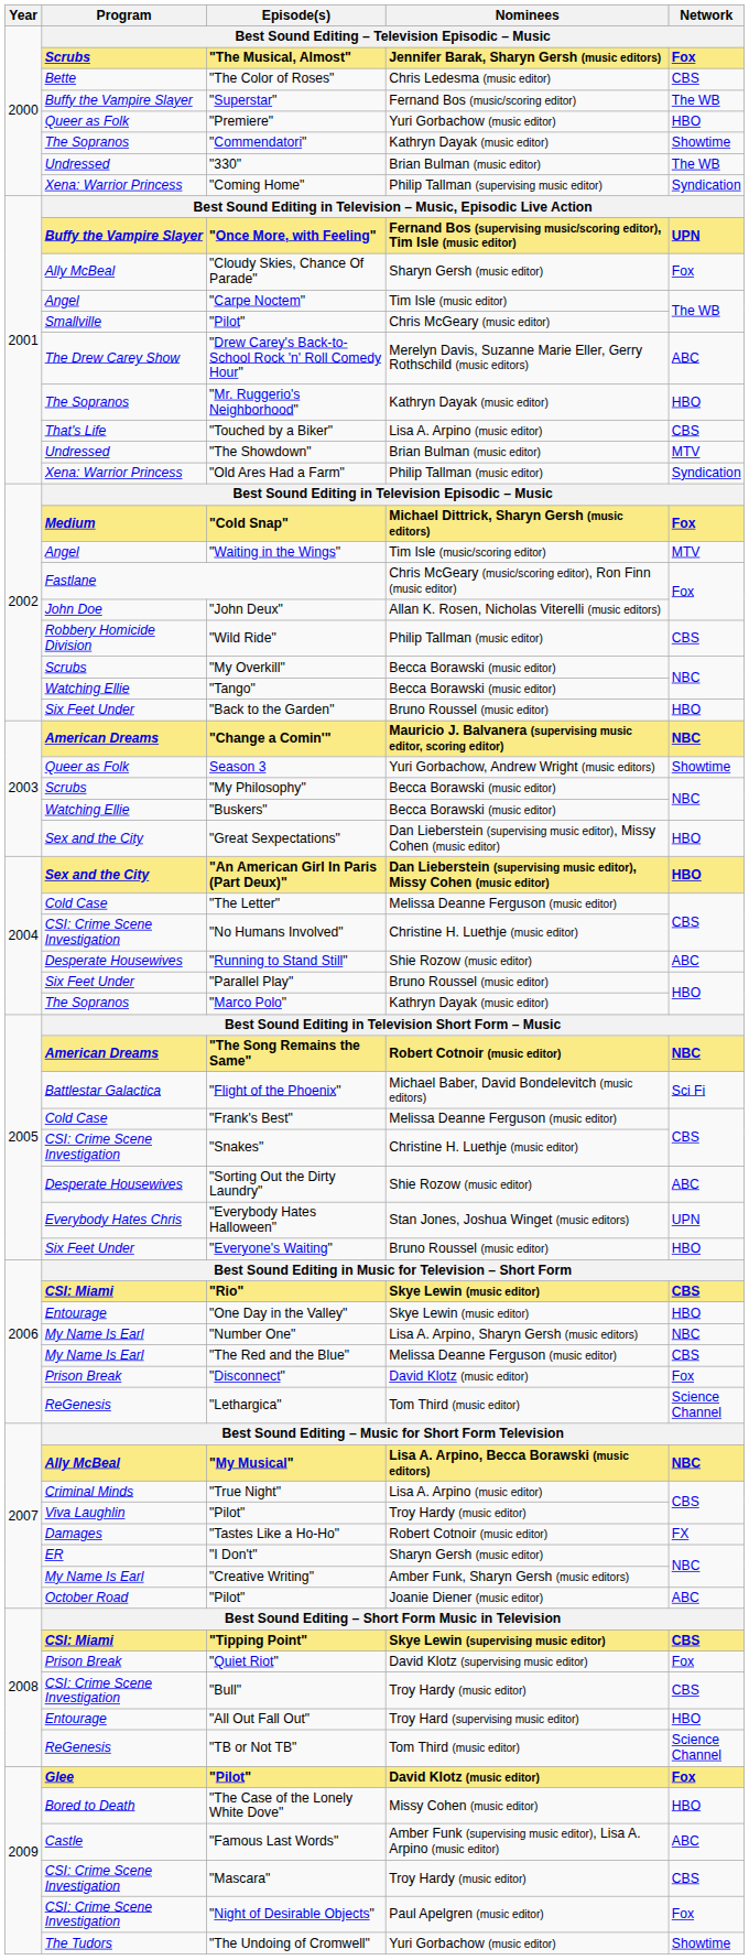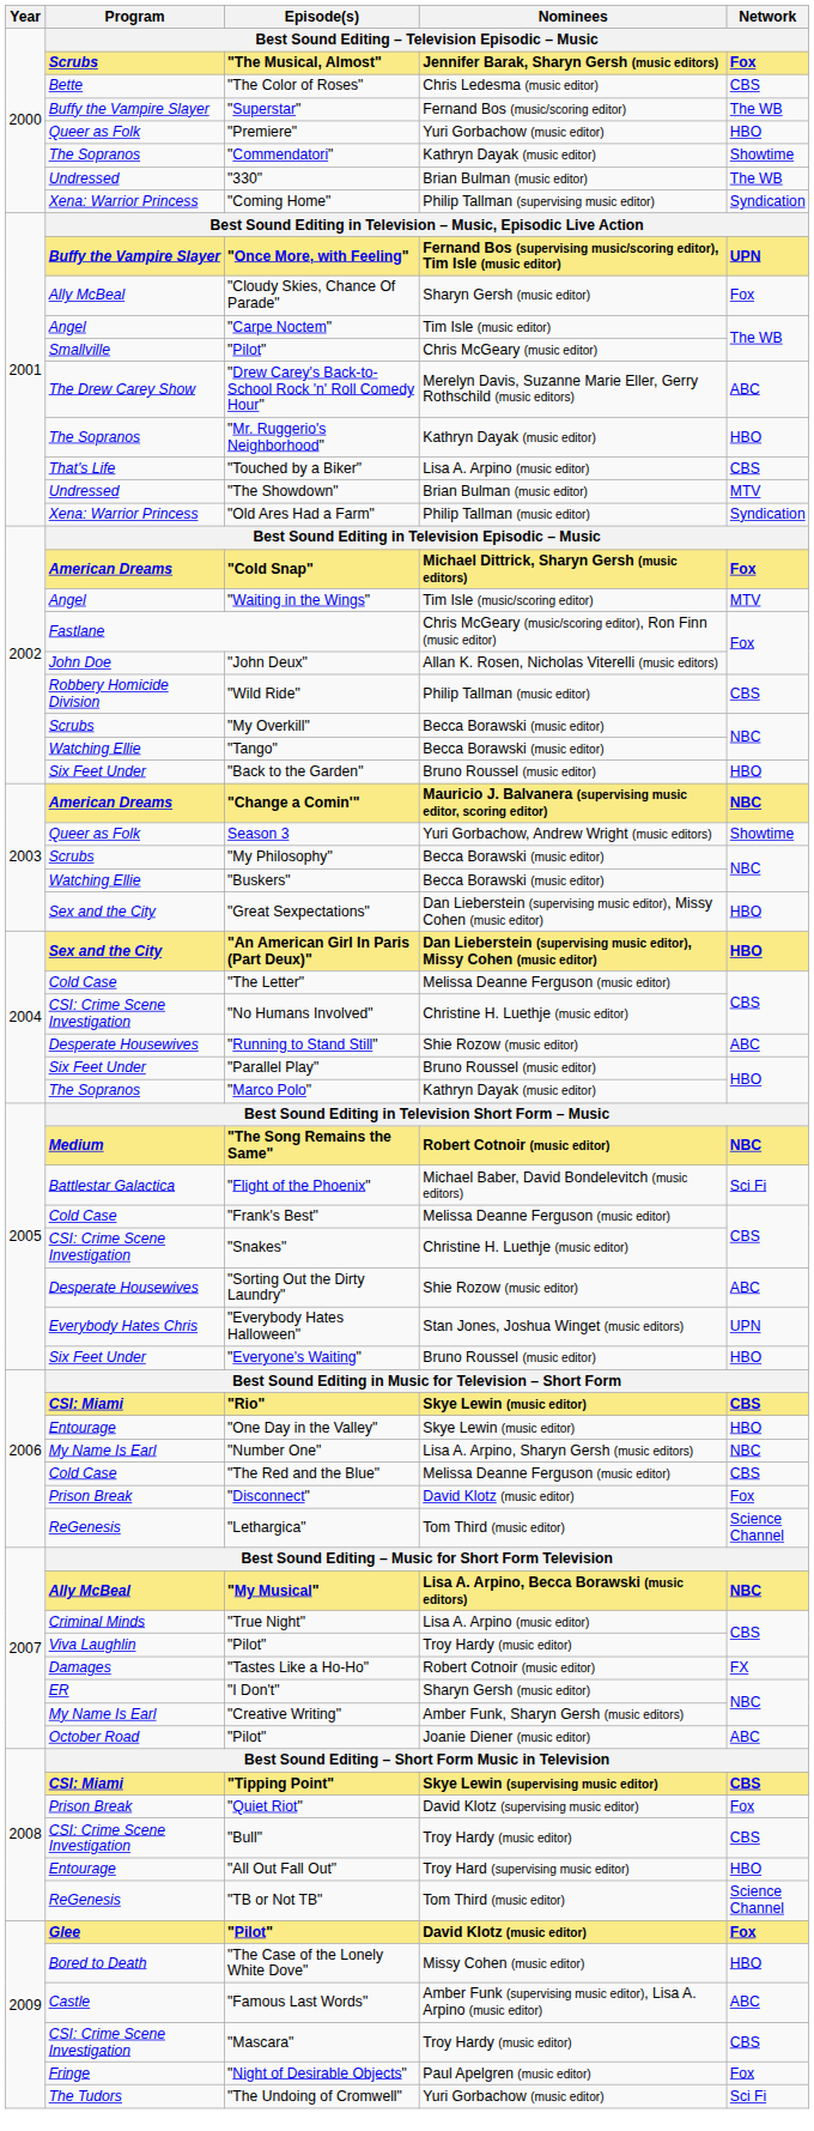 <table class="wikitable" style="width:100%">
 <tr bgcolor="#bebebe">
 <th width="5%">Year</th>
 <th width="23%">Program</th>
 <th width="25%">Episode(s)</th>
 <th width="40%">Nominees</th>
 <th width="7%">Network</th>
 </tr>
 <tr>
 <td rowspan="8" style="text-align:center;">2000<br></td>
 <th colspan="4">Best Sound Editing – Television Episodic – Music</th>
 </tr>
 <tr style="background:#FAEB86;"|>
 <td><strong><em><a href='#'>Scrubs</a></em></strong></td>
 <td><strong>"The Musical, Almost"</strong></td>
 <td><strong>Jennifer Barak, Sharyn Gersh <small>(music editors)</small></strong></td>
 <td><strong><a href='#'>Fox</a></strong></td>
 </tr>
 <tr>
 <td><em><a href='#'>Bette</a></em></td>
 <td>"The Color of Roses"</td>
 <td>Chris Ledesma <small>(music editor)</small></td>
 <td><a href='#'>CBS</a></td>
 </tr>
 <tr>
 <td><em><a href='#'>Buffy the Vampire Slayer</a></em></td>
 <td>"<a href='#'>Superstar</a>"</td>
 <td>Fernand Bos <small>(music/scoring editor)</small></td>
 <td><a href='#'>The WB</a></td>
 </tr>
 <tr>
 <td><em><a href='#'>Queer as Folk</a></em></td>
 <td>"Premiere"</td>
 <td>Yuri Gorbachow <small>(music editor)</small></td>
 <td><a href='#'>HBO</a></td>
 </tr>
 <tr>
 <td><em><a href='#'>The Sopranos</a></em></td>
 <td>"<a href='#'>Commendatori</a>"</td>
 <td>Kathryn Dayak <small>(music editor)</small></td>
 <td><a href='#'>Showtime</a></td>
 </tr>
 <tr>
 <td><em><a href='#'>Undressed</a></em></td>
 <td>"330"</td>
 <td>Brian Bulman <small>(music editor)</small></td>
 <td><a href='#'>The WB</a></td>
 </tr>
 <tr>
 <td><em><a href='#'>Xena: Warrior Princess</a></em></td>
 <td>"Coming Home"</td>
 <td>Philip Tallman <small>(supervising music editor)</small></td>
 <td><a href='#'>Syndication</a></td>
 </tr>
 <tr>
 <td rowspan="10" style="text-align:center;">2001<br></td>
 <th colspan="4">Best Sound Editing in Television – Music, Episodic Live Action</th>
 </tr>
 <tr style="background:#FAEB86;"|>
 <td><strong><em><a href='#'>Buffy the Vampire Slayer</a></em></strong></td>
 <td><strong>"<a href='#'>Once More, with Feeling</a>"</strong></td>
 <td><strong>Fernand Bos <small>(supervising music/scoring editor)</small>, Tim Isle <small>(music editor)</small></strong></td>
 <td><strong><a href='#'>UPN</a></strong></td>
 </tr>
 <tr>
 <td><em><a href='#'>Ally McBeal</a></em></td>
 <td>"Cloudy Skies, Chance Of Parade"</td>
 <td>Sharyn Gersh <small>(music editor)</small></td>
 <td><a href='#'>Fox</a></td>
 </tr>
 <tr>
 <td><em><a href='#'>Angel</a></em></td>
 <td>"<a href='#'>Carpe Noctem</a>"</td>
 <td>Tim Isle <small>(music editor)</small></td>
 <td rowspan="2"><a href='#'>The WB</a></td>
 </tr>
 <tr>
 <td><em><a href='#'>Smallville</a></em></td>
 <td>"<a href='#'>Pilot</a>"</td>
 <td>Chris McGeary <small>(music editor)</small></td>
 </tr>
 <tr>
 <td><em><a href='#'>The Drew Carey Show</a></em></td>
 <td>"<a href='#'>Drew Carey's Back-to-School Rock 'n' Roll Comedy Hour</a>"</td>
 <td>Merelyn Davis, Suzanne Marie Eller, Gerry Rothschild <small>(music editors)</small></td>
 <td><a href='#'>ABC</a></td>
 </tr>
 <tr>
 <td><em><a href='#'>The Sopranos</a></em></td>
 <td>"<a href='#'>Mr. Ruggerio's Neighborhood</a>"</td>
 <td>Kathryn Dayak <small>(music editor)</small></td>
 <td><a href='#'>HBO</a></td>
 </tr>
 <tr>
 <td><em><a href='#'>That's Life</a></em></td>
 <td>"Touched by a Biker"</td>
 <td>Lisa A. Arpino <small>(music editor)</small></td>
 <td><a href='#'>CBS</a></td>
 </tr>
 <tr>
 <td><em><a href='#'>Undressed</a></em></td>
 <td>"The Showdown"</td>
 <td>Brian Bulman <small>(music editor)</small></td>
 <td><a href='#'>MTV</a></td>
 </tr>
 <tr>
 <td><em><a href='#'>Xena: Warrior Princess</a></em></td>
 <td>"Old Ares Had a Farm"</td>
 <td>Philip Tallman <small>(music editor)</small></td>
 <td><a href='#'>Syndication</a></td>
 </tr>
 <tr>
 <td rowspan="9" style="text-align:center;">2002<br></td>
 <th colspan="4">Best Sound Editing in Television Episodic – Music</th>
 </tr>
 <tr style="background:#FAEB86;"|>
-<td><strong><em><a href='#'>Medium</a></em></strong></td>
+<td><strong><em><a href='#'>American Dreams</a></em></strong></td>
 <td><strong>"Cold Snap"</strong></td>
 <td><strong>Michael Dittrick, Sharyn Gersh <small>(music editors)</small></strong></td>
 <td><strong><a href='#'>Fox</a></strong></td>
 </tr>
 <tr>
 <td><em><a href='#'>Angel</a></em></td>
 <td>"<a href='#'>Waiting in the Wings</a>"</td>
 <td>Tim Isle <small>(music/scoring editor)</small></td>
 <td><a href='#'>MTV</a></td>
 </tr>
 <tr>
 <td colspan="2"><em><a href='#'>Fastlane</a></em></td>
 <td>Chris McGeary <small>(music/scoring editor)</small>, Ron Finn <small>(music editor)</small></td>
 <td rowspan="2"><a href='#'>Fox</a></td>
 </tr>
 <tr>
 <td><em><a href='#'>John Doe</a></em></td>
 <td>"John Deux"</td>
 <td>Allan K. Rosen, Nicholas Viterelli <small>(music editors)</small></td>
 </tr>
 <tr>
 <td><em><a href='#'>Robbery Homicide Division</a></em></td>
 <td>"Wild Ride"</td>
 <td>Philip Tallman <small>(music editor)</small></td>
 <td><a href='#'>CBS</a></td>
 </tr>
 <tr>
 <td><em><a href='#'>Scrubs</a></em></td>
 <td>"My Overkill"</td>
 <td>Becca Borawski <small>(music editor)</small></td>
 <td rowspan="2"><a href='#'>NBC</a></td>
 </tr>
 <tr>
 <td><em><a href='#'>Watching Ellie</a></em></td>
 <td>"Tango"</td>
 <td>Becca Borawski <small>(music editor)</small></td>
 </tr>
 <tr>
 <td><em><a href='#'>Six Feet Under</a></em></td>
 <td>"Back to the Garden"</td>
 <td>Bruno Roussel <small>(music editor)</small></td>
 <td><a href='#'>HBO</a></td>
 </tr>
 <tr>
 <td rowspan=5 style="text-align:center">2003<br></td>
 <td style="background:#FAEB86;"><strong><em><a href='#'>American Dreams</a></em></strong></td>
 <td style="background:#FAEB86;"><strong>"Change a Comin'"</strong></td>
 <td style="background:#FAEB86;"><strong>Mauricio J. Balvanera <small>(supervising music editor, scoring editor)</small></strong></td>
 <td style="background:#FAEB86;"><strong><a href='#'>NBC</a></strong></td>
 </tr>
 <tr>
 <td><em><a href='#'>Queer as Folk</a></em></td>
 <td><a href='#'>Season 3</a></td>
 <td>Yuri Gorbachow, Andrew Wright <small>(music editors)</small></td>
 <td><a href='#'>Showtime</a></td>
 </tr>
 <tr>
 <td><em><a href='#'>Scrubs</a></em></td>
 <td>"My Philosophy"</td>
 <td>Becca Borawski <small>(music editor)</small></td>
 <td rowspan="2"><a href='#'>NBC</a></td>
 </tr>
 <tr>
 <td><em><a href='#'>Watching Ellie</a></em></td>
 <td>"Buskers"</td>
 <td>Becca Borawski <small>(music editor)</small></td>
 </tr>
 <tr>
 <td><em><a href='#'>Sex and the City</a></em></td>
 <td>"Great Sexpectations"</td>
 <td>Dan Lieberstein <small>(supervising music editor)</small>, Missy Cohen <small>(music editor)</small></td>
 <td><a href='#'>HBO</a></td>
 </tr>
 <tr>
 <td rowspan=6 style="text-align:center">2004<br></td>
 <td style="background:#FAEB86;"><strong><em><a href='#'>Sex and the City</a></em></strong></td>
 <td style="background:#FAEB86;"><strong>"An American Girl In Paris (Part Deux)"</strong></td>
 <td style="background:#FAEB86;"><strong>Dan Lieberstein <small>(supervising music editor)</small>, Missy Cohen <small>(music editor)</small></strong></td>
 <td style="background:#FAEB86;"><strong><a href='#'>HBO</a></strong></td>
 </tr>
 <tr>
 <td><em><a href='#'>Cold Case</a></em></td>
 <td>"The Letter"</td>
 <td>Melissa Deanne Ferguson <small>(music editor)</small></td>
 <td rowspan="2"><a href='#'>CBS</a></td>
 </tr>
 <tr>
 <td><em><a href='#'>CSI: Crime Scene Investigation</a></em></td>
 <td>"No Humans Involved"</td>
 <td>Christine H. Luethje <small>(music editor)</small></td>
 </tr>
 <tr>
 <td><em><a href='#'>Desperate Housewives</a></em></td>
 <td>"<a href='#'>Running to Stand Still</a>"</td>
 <td>Shie Rozow <small>(music editor)</small></td>
 <td><a href='#'>ABC</a></td>
 </tr>
 <tr>
 <td><em><a href='#'>Six Feet Under</a></em></td>
 <td>"Parallel Play"</td>
 <td>Bruno Roussel <small>(music editor)</small></td>
 <td rowspan="2"><a href='#'>HBO</a></td>
 </tr>
 <tr>
 <td><em><a href='#'>The Sopranos</a></em></td>
 <td>"<a href='#'>Marco Polo</a>"</td>
 <td>Kathryn Dayak <small>(music editor)</small></td>
 </tr>
 <tr>
 <td rowspan=8 style="text-align:center">2005<br></td>
 <th colspan="4">Best Sound Editing in Television Short Form – Music</th>
 </tr>
 <tr style="background:#FAEB86;"|>
-<td><strong><em><a href='#'>American Dreams</a></em></strong></td>
+<td><strong><em><a href='#'>Medium</a></em></strong></td>
 <td><strong>"The Song Remains the Same"</strong></td>
 <td><strong>Robert Cotnoir <small>(music editor)</small></strong></td>
 <td><strong><a href='#'>NBC</a></strong></td>
 </tr>
 <tr>
 <td><em><a href='#'>Battlestar Galactica</a></em></td>
 <td>"<a href='#'>Flight of the Phoenix</a>"</td>
 <td>Michael Baber, David Bondelevitch <small>(music editors)</small></td>
 <td><a href='#'>Sci Fi</a></td>
 </tr>
 <tr>
 <td><em><a href='#'>Cold Case</a></em></td>
 <td>"Frank's Best"</td>
 <td>Melissa Deanne Ferguson <small>(music editor)</small></td>
 <td rowspan="2"><a href='#'>CBS</a></td>
 </tr>
 <tr>
 <td><em><a href='#'>CSI: Crime Scene Investigation</a></em></td>
 <td>"Snakes"</td>
 <td>Christine H. Luethje <small>(music editor)</small></td>
 </tr>
 <tr>
 <td><em><a href='#'>Desperate Housewives</a></em></td>
 <td>"Sorting Out the Dirty Laundry"</td>
 <td>Shie Rozow <small>(music editor)</small></td>
 <td><a href='#'>ABC</a></td>
 </tr>
 <tr>
 <td><em><a href='#'>Everybody Hates Chris</a></em></td>
 <td>"Everybody Hates Halloween"</td>
 <td>Stan Jones, Joshua Winget <small>(music editors)</small></td>
 <td><a href='#'>UPN</a></td>
 </tr>
 <tr>
 <td><em><a href='#'>Six Feet Under</a></em></td>
 <td>"<a href='#'>Everyone's Waiting</a>"</td>
 <td>Bruno Roussel <small>(music editor)</small></td>
 <td><a href='#'>HBO</a></td>
 </tr>
 <tr>
 <td rowspan="7" style="text-align:center;">2006<br><br></td>
 <th colspan="4">Best Sound Editing in Music for Television – Short Form</th>
 </tr>
 <tr style="background:#FAEB86;"|>
 <td><strong><em><a href='#'>CSI: Miami</a></em></strong></td>
 <td><strong>"Rio"</strong></td>
 <td><strong>Skye Lewin <small>(music editor)</small></strong></td>
 <td><strong><a href='#'>CBS</a></strong></td>
 </tr>
 <tr>
 <td><em><a href='#'>Entourage</a></em></td>
 <td>"One Day in the Valley"</td>
 <td>Skye Lewin <small>(music editor)</small></td>
 <td><a href='#'>HBO</a></td>
 </tr>
 <tr>
 <td><em><a href='#'>My Name Is Earl</a></em></td>
 <td>"Number One"</td>
 <td>Lisa A. Arpino, Sharyn Gersh <small>(music editors)</small></td>
 <td><a href='#'>NBC</a></td>
 </tr>
 <tr>
-<td><em><a href='#'>My Name Is Earl</a></em></td>
+<td><em><a href='#'>Cold Case</a></em></td>
 <td>"The Red and the Blue"</td>
 <td>Melissa Deanne Ferguson <small>(music editor)</small></td>
 <td><a href='#'>CBS</a></td>
 </tr>
 <tr>
 <td><em><a href='#'>Prison Break</a></em></td>
 <td>"<a href='#'>Disconnect</a>"</td>
 <td><a href='#'>David Klotz</a> <small>(music editor)</small></td>
 <td><a href='#'>Fox</a></td>
 </tr>
 <tr>
 <td><em><a href='#'>ReGenesis</a></em></td>
 <td>"Lethargica"</td>
 <td>Tom Third <small>(music editor)</small></td>
 <td><a href='#'>Science Channel</a></td>
 </tr>
 <tr>
 <td rowspan="8" style="text-align:center;">2007<br></td>
 <th colspan="4">Best Sound Editing – Music for Short Form Television</th>
 </tr>
 <tr style="background:#FAEB86;"|>
 <td><strong><em><a href='#'>Ally McBeal</a></em></strong></td>
 <td><strong>"<a href='#'>My Musical</a>"</strong></td>
 <td><strong>Lisa A. Arpino, Becca Borawski <small>(music editors)</small></strong></td>
 <td><strong><a href='#'>NBC</a></strong></td>
 </tr>
 <tr>
 <td><em><a href='#'>Criminal Minds</a></em></td>
 <td>"True Night"</td>
 <td>Lisa A. Arpino <small>(music editor)</small></td>
 <td rowspan="2"><a href='#'>CBS</a></td>
 </tr>
 <tr>
 <td><em><a href='#'>Viva Laughlin</a></em></td>
 <td>"Pilot"</td>
 <td>Troy Hardy <small>(music editor)</small></td>
 </tr>
 <tr>
 <td><em><a href='#'>Damages</a></em></td>
 <td>"Tastes Like a Ho-Ho"</td>
 <td>Robert Cotnoir <small>(music editor)</small></td>
 <td><a href='#'>FX</a></td>
 </tr>
 <tr>
 <td><em><a href='#'>ER</a></em></td>
 <td>"I Don't"</td>
 <td>Sharyn Gersh <small>(music editor)</small></td>
 <td rowspan="2"><a href='#'>NBC</a></td>
 </tr>
 <tr>
 <td><em><a href='#'>My Name Is Earl</a></em></td>
 <td>"Creative Writing"</td>
 <td>Amber Funk, Sharyn Gersh <small>(music editors)</small></td>
 </tr>
 <tr>
 <td><em><a href='#'>October Road</a></em></td>
 <td>"Pilot"</td>
 <td>Joanie Diener <small>(music editor)</small></td>
 <td><a href='#'>ABC</a></td>
 </tr>
 <tr>
 <td rowspan="6" style="text-align:center;">2008<br></td>
 <th colspan="4">Best Sound Editing – Short Form Music in Television</th>
 </tr>
 <tr style="background:#FAEB86;"|>
 <td><strong><em><a href='#'>CSI: Miami</a></em></strong></td>
 <td><strong>"Tipping Point"</strong></td>
 <td><strong>Skye Lewin <small>(supervising music editor)</small></strong></td>
 <td><strong><a href='#'>CBS</a></strong></td>
 </tr>
 <tr>
 <td><em><a href='#'>Prison Break</a></em></td>
 <td>"<a href='#'>Quiet Riot</a>"</td>
 <td>David Klotz <small>(supervising music editor)</small></td>
 <td><a href='#'>Fox</a></td>
 </tr>
 <tr>
 <td><em><a href='#'>CSI: Crime Scene Investigation</a></em></td>
 <td>"Bull"</td>
 <td>Troy Hardy <small>(music editor)</small></td>
 <td><a href='#'>CBS</a></td>
 </tr>
 <tr>
 <td><em><a href='#'>Entourage</a></em></td>
 <td>"All Out Fall Out"</td>
 <td>Troy Hard <small>(supervising music editor)</small></td>
 <td><a href='#'>HBO</a></td>
 </tr>
 <tr>
 <td><em><a href='#'>ReGenesis</a></em></td>
 <td>"TB or Not TB"</td>
 <td>Tom Third <small>(music editor)</small></td>
 <td><a href='#'>Science Channel</a></td>
 </tr>
 <tr>
 <td rowspan=6 style="text-align:center">2009<br><br></td>
 <td style="background:#FAEB86;"><strong><em><a href='#'>Glee</a></em></strong></td>
 <td style="background:#FAEB86;"><strong>"<a href='#'>Pilot</a>"</strong></td>
 <td style="background:#FAEB86;"><strong>David Klotz <small>(music editor)</small></strong></td>
 <td style="background:#FAEB86;"><strong><a href='#'>Fox</a></strong></td>
 </tr>
 <tr>
 <td><em><a href='#'>Bored to Death</a></em></td>
 <td>"The Case of the Lonely White Dove"</td>
 <td>Missy Cohen <small>(music editor)</small></td>
 <td><a href='#'>HBO</a></td>
 </tr>
 <tr>
 <td><em><a href='#'>Castle</a></em></td>
 <td>"Famous Last Words"</td>
 <td>Amber Funk <small>(supervising music editor)</small>, Lisa A. Arpino <small>(music editor)</small></td>
 <td><a href='#'>ABC</a></td>
 </tr>
 <tr>
 <td><em><a href='#'>CSI: Crime Scene Investigation</a></em></td>
 <td>"Mascara"</td>
 <td>Troy Hardy <small>(music editor)</small></td>
 <td><a href='#'>CBS</a></td>
 </tr>
 <tr>
-<td><em><a href='#'>CSI: Crime Scene Investigation</a></em></td>
+<td><em><a href='#'>Fringe</a></em></td>
 <td>"<a href='#'>Night of Desirable Objects</a>"</td>
 <td>Paul Apelgren <small>(music editor)</small></td>
 <td><a href='#'>Fox</a></td>
 </tr>
 <tr>
 <td><em><a href='#'>The Tudors</a></em></td>
 <td>"The Undoing of Cromwell"</td>
 <td>Yuri Gorbachow <small>(music editor)</small></td>
-<td><a href='#'>Showtime</a></td>
+<td><a href='#'>Sci Fi</a></td>
 </tr>
 </table>
